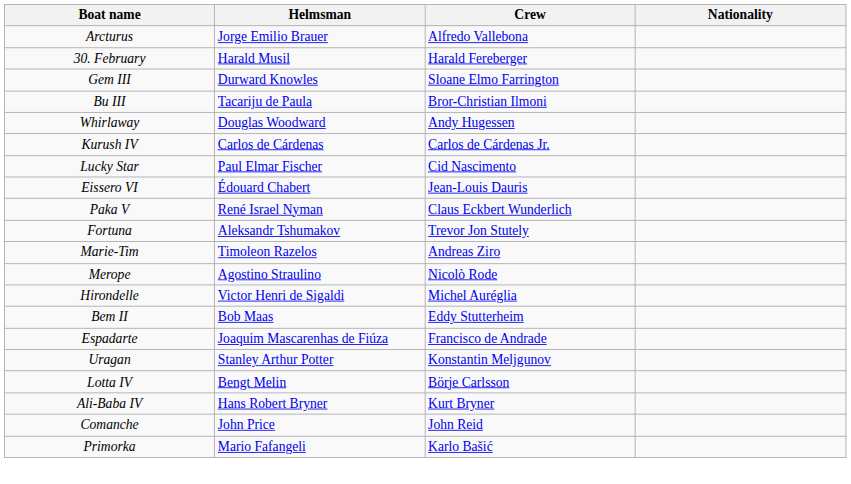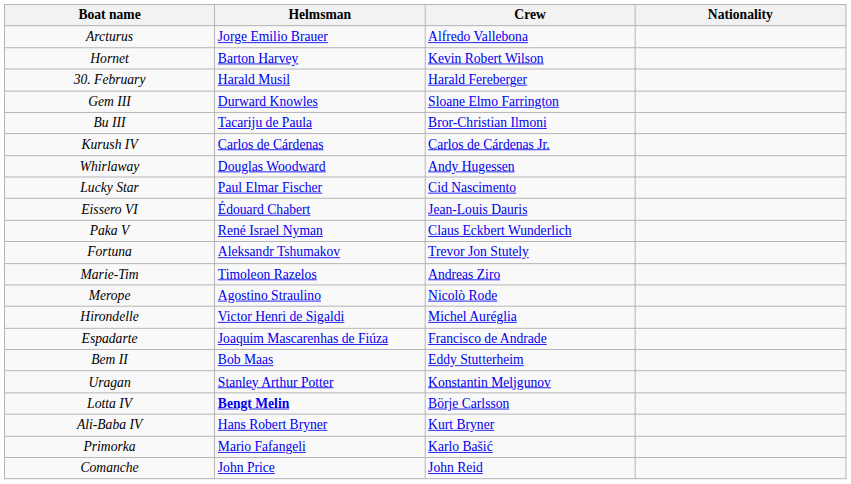 <table class=wikitable>
 <tr>
 <th style="width:15em;">Boat name</th>
 <th style="width:15em;">Helmsman</th>
 <th style="width:15em;">Crew</th>
 <th style="width:15em;">Nationality</th>
 </tr>
 <tr>
 <td align=center><em>Arcturus</em></td>
 <td><a href='#'>Jorge Emilio Brauer</a></td>
 <td><a href='#'>Alfredo Vallebona</a></td>
+<td></td>
+</tr>
+<tr>
+<td align=center><em>Hornet</em></td>
+<td><a href='#'>Barton Harvey</a></td>
+<td><a href='#'>Kevin Robert Wilson</a></td>
 <td></td>
 </tr>
 <tr>
 <td align=center><em>30. February</em></td>
 <td><a href='#'>Harald Musil</a></td>
 <td><a href='#'>Harald Fereberger</a></td>
 <td></td>
 </tr>
 <tr>
 <td align=center><em>Gem III</em></td>
 <td><a href='#'>Durward Knowles</a></td>
 <td><a href='#'>Sloane Elmo Farrington</a></td>
 <td></td>
 </tr>
 <tr>
 <td align=center><em>Bu III</em></td>
 <td><a href='#'>Tacariju de Paula</a></td>
 <td><a href='#'>Bror-Christian Ilmoni</a></td>
 <td></td>
 </tr>
 <tr>
+<td align=center><em>Kurush IV</em></td>
+<td><a href='#'>Carlos de Cárdenas</a></td>
+<td><a href='#'>Carlos de Cárdenas Jr.</a></td>
+<td></td>
+</tr>
+<tr>
 <td align=center><em>Whirlaway</em></td>
 <td><a href='#'>Douglas Woodward</a></td>
 <td><a href='#'>Andy Hugessen</a></td>
-<td></td>
-</tr>
-<tr>
-<td align=center><em>Kurush IV</em></td>
-<td><a href='#'>Carlos de Cárdenas</a></td>
-<td><a href='#'>Carlos de Cárdenas Jr.</a></td>
 <td></td>
 </tr>
 <tr>
 <td align=center><em>Lucky Star</em></td>
 <td><a href='#'>Paul Elmar Fischer</a></td>
 <td><a href='#'>Cid Nascimento</a></td>
 <td></td>
 </tr>
 <tr>
 <td align=center><em>Eissero VI</em></td>
 <td><a href='#'>Édouard Chabert</a></td>
 <td><a href='#'>Jean-Louis Dauris</a></td>
 <td></td>
 </tr>
 <tr>
 <td align=center><em>Paka V</em></td>
 <td><a href='#'>René Israel Nyman</a></td>
 <td><a href='#'>Claus Eckbert Wunderlich</a></td>
 <td></td>
 </tr>
 <tr>
 <td align=center><em>Fortuna</em></td>
 <td><a href='#'>Aleksandr Tshumakov</a></td>
 <td><a href='#'>Trevor Jon Stutely</a></td>
 <td></td>
 </tr>
 <tr>
 <td align=center><em>Marie-Tim</em></td>
 <td><a href='#'>Timoleon Razelos</a></td>
 <td><a href='#'>Andreas Ziro</a></td>
 <td></td>
 </tr>
 <tr>
 <td align=center><em>Merope</em></td>
 <td><a href='#'>Agostino Straulino</a></td>
 <td><a href='#'>Nicolò Rode</a></td>
 <td></td>
 </tr>
 <tr>
 <td align=center><em>Hirondelle</em></td>
 <td><a href='#'>Victor Henri de Sigaldi</a></td>
 <td><a href='#'>Michel Auréglia</a></td>
 <td></td>
 </tr>
 <tr>
+<td align=center><em>Espadarte</em></td>
+<td><a href='#'>Joaquim Mascarenhas de Fiúza</a></td>
+<td><a href='#'>Francisco de Andrade</a></td>
+<td></td>
+</tr>
+<tr>
 <td align=center><em>Bem II</em></td>
 <td><a href='#'>Bob Maas</a></td>
 <td><a href='#'>Eddy Stutterheim</a></td>
-<td></td>
-</tr>
-<tr>
-<td align=center><em>Espadarte</em></td>
-<td><a href='#'>Joaquim Mascarenhas de Fiúza</a></td>
-<td><a href='#'>Francisco de Andrade</a></td>
 <td></td>
 </tr>
 <tr>
 <td align=center><em>Uragan</em></td>
 <td><a href='#'>Stanley Arthur Potter</a></td>
 <td><a href='#'>Konstantin Meljgunov</a></td>
 <td></td>
 </tr>
 <tr>
 <td align=center><em>Lotta IV</em></td>
-<td><a href='#'>Bengt Melin</a></td>
+<td><strong><a href='#'>Bengt Melin</a></strong></td>
 <td><a href='#'>Börje Carlsson</a></td>
 <td></td>
 </tr>
 <tr>
 <td align=center><em>Ali-Baba IV</em></td>
 <td><a href='#'>Hans Robert Bryner</a></td>
 <td><a href='#'>Kurt Bryner</a></td>
 <td></td>
 </tr>
 <tr>
+<td align=center><em>Primorka</em></td>
+<td><a href='#'>Mario Fafangeli</a></td>
+<td><a href='#'>Karlo Bašić</a></td>
+<td></td>
+</tr>
+<tr>
 <td align=center><em>Comanche</em></td>
 <td><a href='#'>John Price</a></td>
 <td><a href='#'>John Reid</a></td>
 <td></td>
 </tr>
-<tr>
-<td align=center><em>Primorka</em></td>
-<td><a href='#'>Mario Fafangeli</a></td>
-<td><a href='#'>Karlo Bašić</a></td>
-<td></td>
-</tr>
 </table>
